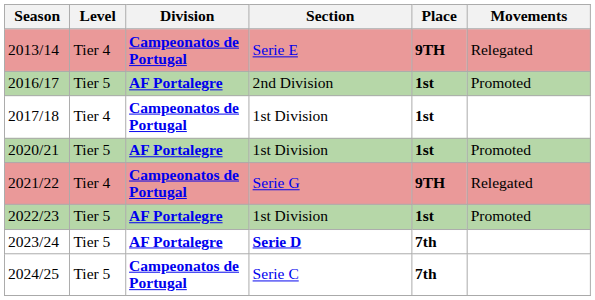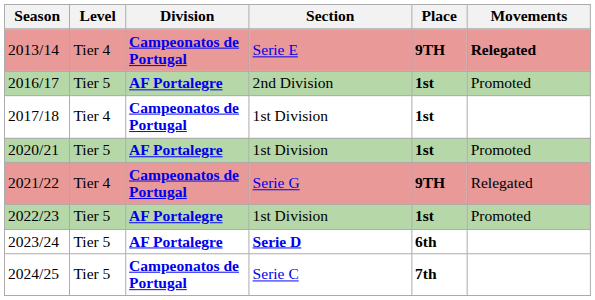 <table class="wikitable" style="text-align: left;">
 <tr>
 <th style="width: 60px;"><strong>Season</strong></th>
 <th style="width: 50px;"><strong>Level</strong></th>
 <th style="width: 120px;"><strong>Division</strong></th>
 <th style="width: 160px;"><strong>Section</strong></th>
 <th style="width: 50px;"><strong>Place</strong></th>
 <th style="width: 120px;"><strong>Movements</strong></th>
 </tr>
 <tr>
 <td style="background:#ea9999;">2013/14</td>
 <td style="background:#ea9999;">Tier 4</td>
 <td style="background:#ea9999;"><strong><a href='#'>Campeonatos de Portugal</a></strong></td>
 <td style="background:#ea9999;"><a href='#'>Serie E</a></td>
 <td style="background:#ea9999;"><strong>9TH</strong></td>
-<td style="background:#ea9999;">Relegated</td>
+<td style="background:#ea9999;"><strong>Relegated</strong></td>
 </tr>
 <tr>
 <td style="background:#b6d7a8;">2016/17</td>
 <td style="background:#b6d7a8;">Tier 5</td>
 <td style="background:#b6d7a8;"><strong><a href='#'>AF Portalegre</a></strong></td>
 <td style="background:#b6d7a8;">2nd Division</td>
 <td style="background:#b6d7a8;"><strong>1st</strong></td>
 <td style="background:#b6d7a8;">Promoted</td>
 </tr>
 <tr>
 <td style="background:#ffffff;">2017/18</td>
 <td style="background:#ffffff;">Tier 4</td>
 <td style="background:#ffffff;"><strong><a href='#'>Campeonatos de Portugal</a></strong></td>
 <td style="background:#ffffff;">1st Division</td>
 <td style="background:#ffffff;"><strong>1st</strong></td>
 <td style="background:#ffffff;"></td>
 </tr>
 <tr>
 <td style="background:#b6d7a8;">2020/21</td>
 <td style="background:#b6d7a8;">Tier 5</td>
 <td style="background:#b6d7a8;"><strong><a href='#'>AF Portalegre</a></strong></td>
 <td style="background:#b6d7a8;">1st Division</td>
 <td style="background:#b6d7a8;"><strong>1st</strong></td>
 <td style="background:#b6d7a8;">Promoted</td>
 </tr>
 <tr>
 <td style="background:#ea9999;">2021/22</td>
 <td style="background:#ea9999;">Tier 4</td>
 <td style="background:#ea9999;"><strong><a href='#'>Campeonatos de Portugal</a></strong></td>
 <td style="background:#ea9999;"><a href='#'>Serie G</a></td>
 <td style="background:#ea9999;"><strong>9TH</strong></td>
 <td style="background:#ea9999;">Relegated</td>
 </tr>
 <tr>
 <td style="background:#b6d7a8;">2022/23</td>
 <td style="background:#b6d7a8;">Tier 5</td>
 <td style="background:#b6d7a8;"><strong><a href='#'>AF Portalegre</a></strong></td>
 <td style="background:#b6d7a8;">1st Division</td>
 <td style="background:#b6d7a8;"><strong>1st</strong></td>
 <td style="background:#b6d7a8;">Promoted</td>
 </tr>
 <tr>
 <td style="background:#ffffff;">2023/24</td>
 <td style="background:#ffffff;">Tier 5</td>
 <td style="background:#ffffff;"><strong><a href='#'>AF Portalegre</a></strong></td>
 <td style="background:#ffffff;"><strong><a href='#'>Serie D</a></strong></td>
-<td style="background:#ffffff;"><strong>7th</strong></td>
+<td style="background:#ffffff;"><strong>6th</strong></td>
 <td style="background:#ffffff;"></td>
 </tr>
 <tr>
 <td style="background:#ffffff;">2024/25</td>
 <td style="background:#ffffff;">Tier 5</td>
 <td style="background:#ffffff;"><strong><a href='#'>Campeonatos de Portugal</a></strong></td>
 <td style="background:#ffffff;"><a href='#'>Serie C</a></td>
 <td style="background:#ffffff;"><strong>7th</strong></td>
 <td style="background:#ffffff;"></td>
 </tr>
 <tr>
 </tr>
 </table>
